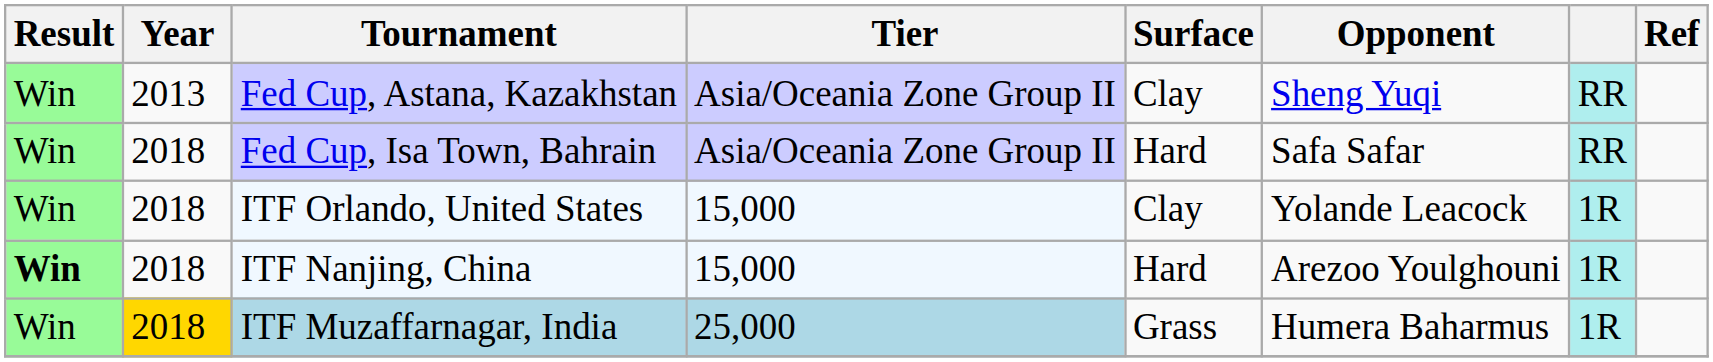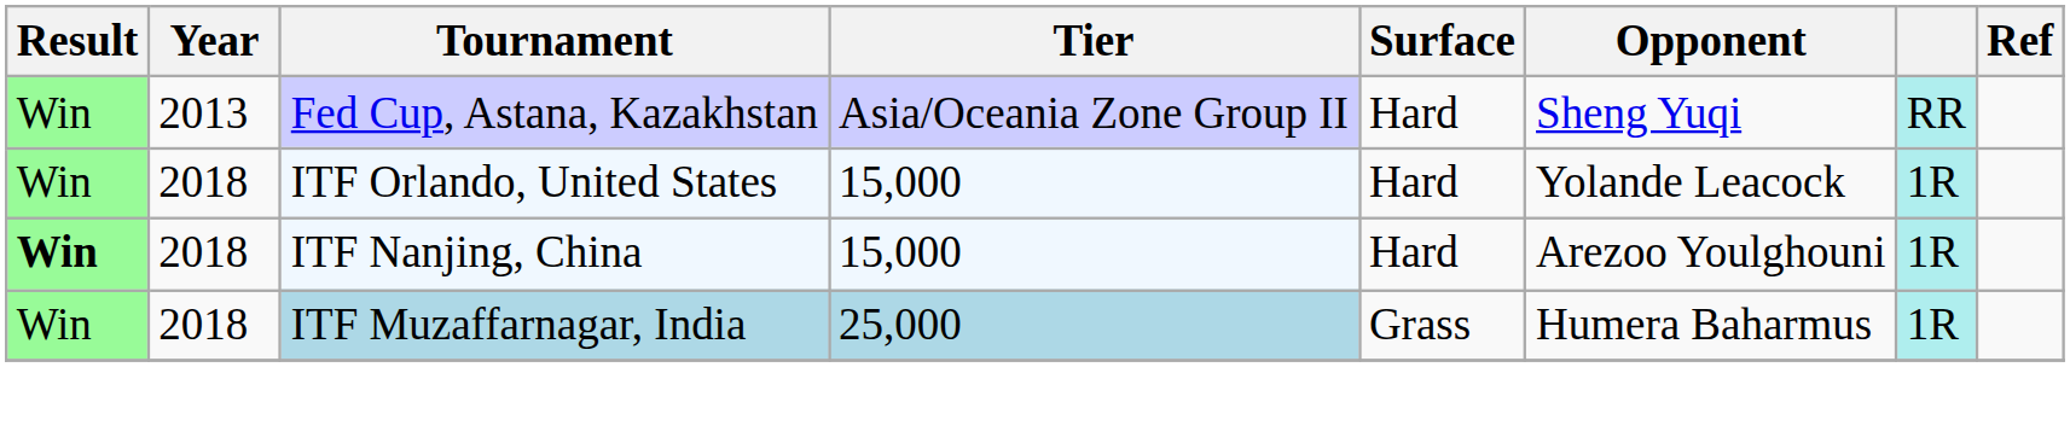 <table class="wikitable">
 <tr>
 <th>Result</th>
 <th width=40>Year</th>
 <th>Tournament</th>
 <th>Tier</th>
 <th>Surface</th>
 <th>Opponent</th>
 <th></th>
 <th>Ref</th>
 </tr>
 <tr>
 <td bgcolor=98fb98>Win</td>
 <td>2013</td>
 <td bgcolor=ccccff><a href='#'>Fed Cup</a>, Astana, Kazakhstan</td>
 <td bgcolor=ccccff>Asia/Oceania Zone Group II</td>
-<td>Clay</td>
+<td>Hard</td>
 <td> <a href='#'>Sheng Yuqi</a></td>
-<td bgcolor=afeeee>RR</td>
-<td align="center"></td>
-</tr>
-<tr>
-<td bgcolor=98fb98>Win</td>
-<td>2018</td>
-<td bgcolor=ccccff><a href='#'>Fed Cup</a>, Isa Town, Bahrain</td>
-<td bgcolor=ccccff>Asia/Oceania Zone Group II</td>
-<td>Hard</td>
-<td> Safa Safar</td>
 <td bgcolor=afeeee>RR</td>
 <td align="center"></td>
 </tr>
 <tr>
 <td bgcolor=98fb98>Win</td>
 <td>2018</td>
 <td bgcolor=f0f8ff>ITF Orlando, United States</td>
 <td bgcolor=f0f8ff>15,000</td>
-<td>Clay</td>
+<td>Hard</td>
 <td> Yolande Leacock</td>
 <td bgcolor=afeeee>1R</td>
 <td align="center"></td>
 </tr>
 <tr>
 <td bgcolor=98fb98><strong>Win</strong></td>
 <td>2018</td>
 <td bgcolor=f0f8ff>ITF Nanjing, China</td>
 <td bgcolor=f0f8ff>15,000</td>
 <td>Hard</td>
 <td> Arezoo Youlghouni</td>
 <td bgcolor=afeeee>1R</td>
 <td align="center"></td>
 </tr>
 <tr>
 <td bgcolor=98fb98>Win</td>
-<td style="background: gold;">2018</td>
+<td>2018</td>
 <td bgcolor=lightblue>ITF Muzaffarnagar, India</td>
 <td bgcolor=lightblue>25,000</td>
 <td>Grass</td>
 <td> Humera Baharmus</td>
 <td bgcolor=afeeee>1R</td>
 <td align="center"></td>
 </tr>
 <tr>
 </tr>
 </table>
